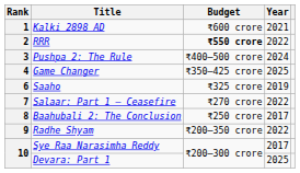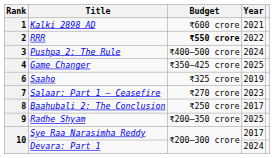 <table class="wikitable sortable plainrowheaders">
 <tr>
 <th scope="col">Rank</th>
 <th scope="col">Title</th>
 <th scope="col">Budget</th>
 <th scope="col">Year</th>
 <th scope="col" class="unsortable"></th>
 </tr>
 <tr>
 <th scope="row" style=text-align:right>1</th>
 <td><em><a href='#'>Kalki 2898 AD</a></em></td>
 <td align="right">₹600 crore</td>
 <td align="center">2021</td>
 <td align="center"></td>
 </tr>
 <tr>
 <th scope="row" style=text-align:right>2</th>
 <td><em><a href='#'>RRR</a></em></td>
 <td align="right"><strong>₹550 crore</strong></td>
 <td align="center">2022</td>
 <td align="center"></td>
 </tr>
 <tr>
 <th scope="row" style=text-align:right>3</th>
 <td><em><a href='#'>Pushpa 2: The Rule</a></em></td>
 <td align="right">₹400–500 crore</td>
 <td align="center">2024</td>
 <td align="center"></td>
 </tr>
 <tr>
 <th scope="row" style="text-align:right">4</th>
 <td><em><a href='#'>Game Changer</a></em></td>
 <td align="right">₹350–425 crore</td>
 <td align="center">2025</td>
 <td align="center"></td>
 </tr>
 <tr>
 <th scope="row" style="text-align:right">6</th>
 <td><em><a href='#'>Saaho</a></em></td>
 <td align="right">₹325 crore</td>
 <td align="center">2019</td>
 <td align="center"></td>
 </tr>
 <tr>
 <th scope="row" style="text-align:right">7</th>
 <td><em><a href='#'>Salaar: Part 1 – Ceasefire</a></em></td>
 <td align="right">₹270 crore</td>
-<td align="center">2022</td>
+<td align="center">2023</td>
 <td align="center"></td>
 </tr>
 <tr>
 <th scope="row" style="text-align:right">8</th>
 <td><em><a href='#'>Baahubali 2: The Conclusion</a></em></td>
 <td align="right">₹250 crore</td>
 <td align="center">2017</td>
 <td align="center"></td>
 </tr>
 <tr>
 <th scope="row" style="text-align:right">9</th>
 <td><em><a href='#'>Radhe Shyam</a></em></td>
 <td align="right">₹200–350 crore</td>
-<td align="center">2022</td>
+<td align="center">2025</td>
 <td align="center"></td>
 </tr>
 <tr>
 <th rowspan="2" scope="row" style="text-align: right;">10</th>
 <td><em><a href='#'>Sye Raa Narasimha Reddy</a></em></td>
 <td rowspan="2" align="right">₹200–300 crore</td>
 <td align="center">2017</td>
 <td align="center"></td>
 </tr>
 <tr>
 <td><em><a href='#'>Devara: Part 1</a></em></td>
-<td align="center">2025</td>
+<td align="center">2024</td>
 <td align="center"></td>
 </tr>
 </table>
